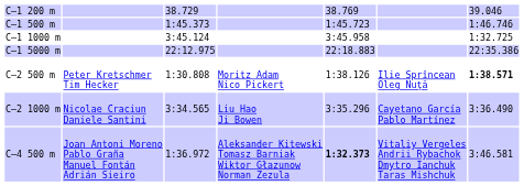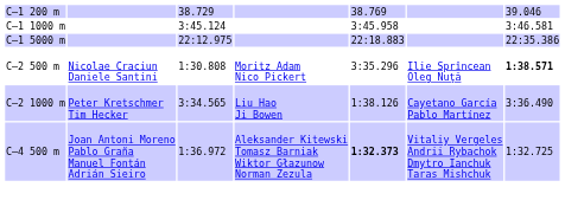 <table>
 <tr bgcolor=ccccff>
 <td>C–1 200 m<br></td>
 <td></td>
 <td>38.729</td>
 <td></td>
 <td>38.769</td>
 <td></td>
 <td>39.046</td>
 </tr>
-<tr bgcolor=ccccff>
-<td>C–1 500 m<br></td>
-<td></td>
-<td>1:45.373</td>
-<td></td>
-<td>1:45.723</td>
-<td></td>
-<td>1:46.746</td>
-</tr>
 <tr>
 <td>C–1 1000 m<br></td>
 <td></td>
 <td>3:45.124</td>
 <td></td>
 <td>3:45.958</td>
 <td></td>
-<td>1:32.725</td>
+<td>3:46.581</td>
 </tr>
 <tr bgcolor=ccccff>
 <td>C–1 5000 m<br></td>
 <td></td>
 <td>22:12.975</td>
 <td></td>
 <td>22:18.883</td>
 <td></td>
 <td>22:35.386</td>
 </tr>
 <tr>
 <td>C–2 500 m<br></td>
-<td><br><a href='#'>Peter Kretschmer</a><br><a href='#'>Tim Hecker</a></td>
+<td><br><a href='#'>Nicolae Craciun</a><br><a href='#'>Daniele Santini</a></td>
 <td>1:30.808</td>
 <td><br><a href='#'>Moritz Adam</a><br><a href='#'>Nico Pickert</a></td>
-<td>1:38.126</td>
+<td>3:35.296</td>
 <td><br><a href='#'>Ilie Sprîncean</a><br><a href='#'>Oleg Nuţă</a></td>
 <td><strong>1:38.571</strong></td>
 </tr>
 <tr bgcolor=ccccff>
 <td>C–2 1000 m<br></td>
-<td><br><a href='#'>Nicolae Craciun</a><br><a href='#'>Daniele Santini</a></td>
+<td><br><a href='#'>Peter Kretschmer</a><br><a href='#'>Tim Hecker</a></td>
 <td>3:34.565</td>
 <td><br><a href='#'>Liu Hao</a><br><a href='#'>Ji Bowen</a></td>
-<td>3:35.296</td>
+<td>1:38.126</td>
 <td><br><a href='#'>Cayetano García</a><br><a href='#'>Pablo Martínez</a></td>
 <td>3:36.490</td>
 </tr>
 <tr bgcolor=ccccff>
 <td>C–4 500 m<br></td>
 <td><br><a href='#'>Joan Antoni Moreno</a><br><a href='#'>Pablo Graña</a><br><a href='#'>Manuel Fontán</a><br><a href='#'>Adrián Sieiro</a></td>
 <td>1:36.972</td>
 <td><br><a href='#'>Aleksander Kitewski</a><br><a href='#'>Tomasz Barniak</a><br><a href='#'>Wiktor Głazunow</a><br><a href='#'>Norman Zezula</a></td>
 <td><strong>1:32.373</strong></td>
 <td><br><a href='#'>Vitaliy Vergeles</a><br><a href='#'>Andrii Rybachok</a><br><a href='#'>Dmytro Ianchuk</a><br><a href='#'>Taras Mishchuk</a></td>
-<td>3:46.581</td>
+<td>1:32.725</td>
 </tr>
 </table>
